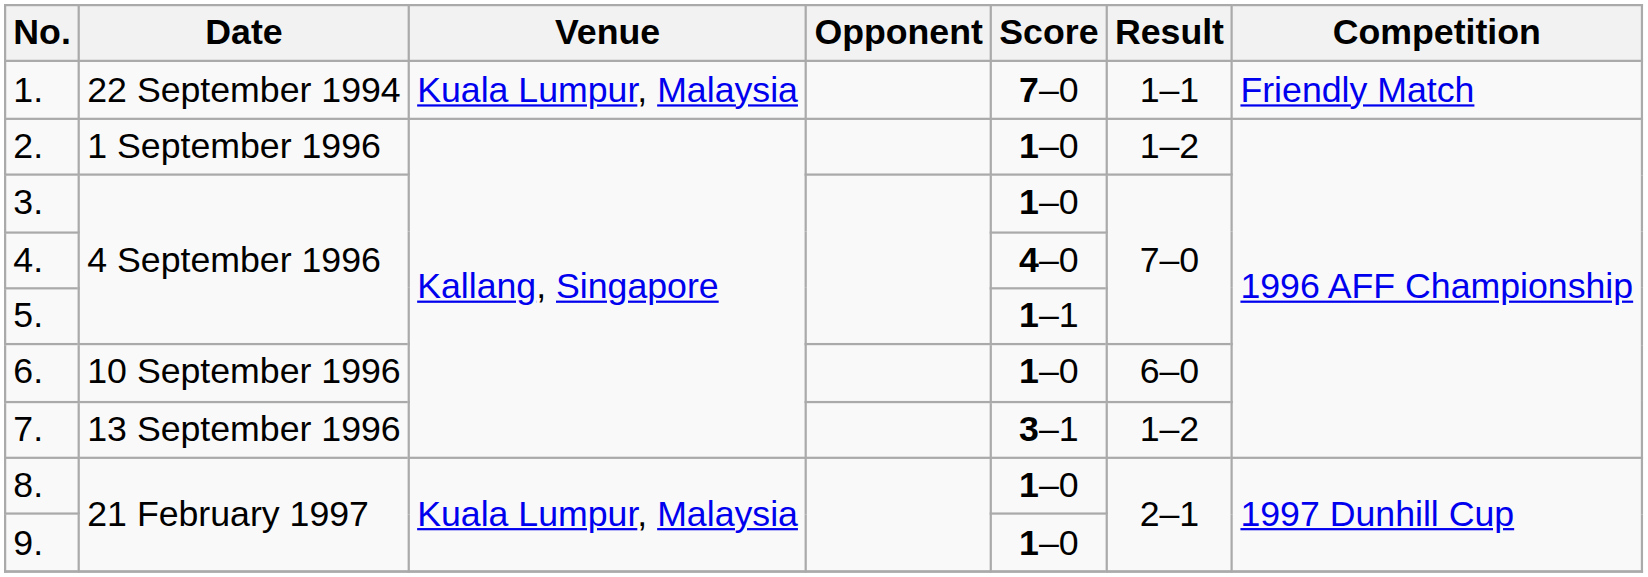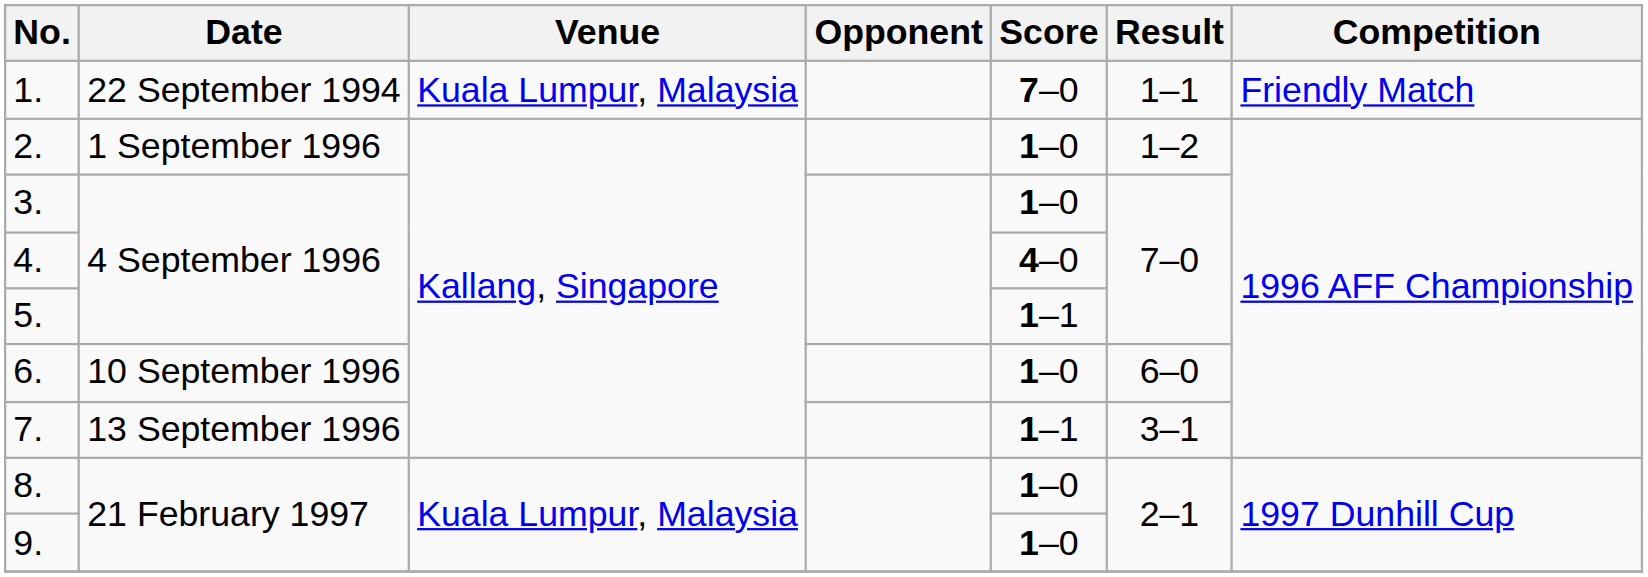 <table class="wikitable">
 <tr>
 <th>No.</th>
 <th>Date</th>
 <th>Venue</th>
 <th>Opponent</th>
 <th>Score</th>
 <th>Result</th>
 <th>Competition</th>
 </tr>
 <tr>
 <td>1.</td>
 <td>22 September 1994</td>
 <td><a href='#'>Kuala Lumpur</a>, <a href='#'>Malaysia</a></td>
 <td></td>
 <td align=center><strong>7</strong>–0</td>
 <td align=center>1–1</td>
 <td><a href='#'>Friendly Match</a></td>
 </tr>
 <tr>
 <td>2.</td>
 <td>1 September 1996</td>
 <td rowspan=6><a href='#'>Kallang</a>, <a href='#'>Singapore</a></td>
 <td></td>
 <td align=center><strong>1</strong>–0</td>
 <td align=center>1–2</td>
 <td rowspan=6><a href='#'>1996 AFF Championship</a></td>
 </tr>
 <tr>
 <td>3.</td>
 <td rowspan=3>4 September 1996</td>
 <td rowspan=3></td>
 <td align=center><strong>1</strong>–0</td>
 <td rowspan=3 align=center>7–0</td>
 </tr>
 <tr>
 <td>4.</td>
 <td align=center><strong>4</strong>–0</td>
 </tr>
 <tr>
 <td>5.</td>
 <td align=center><strong>1</strong>–1</td>
 </tr>
 <tr>
 <td>6.</td>
 <td>10 September 1996</td>
 <td></td>
 <td align=center><strong>1</strong>–0</td>
 <td align=center>6–0</td>
 </tr>
 <tr>
 <td>7.</td>
 <td>13 September 1996</td>
 <td></td>
-<td align=center><strong>3</strong>–1</td>
-<td align=center>1–2</td>
+<td align=center><strong>1</strong>–1</td>
+<td align=center>3–1</td>
 </tr>
 <tr>
 <td>8.</td>
 <td rowspan=2>21 February 1997</td>
 <td rowspan=2><a href='#'>Kuala Lumpur</a>, <a href='#'>Malaysia</a></td>
 <td rowspan=2></td>
 <td align=center><strong>1</strong>–0</td>
 <td rowspan=2 align=center>2–1</td>
 <td rowspan=2><a href='#'>1997 Dunhill Cup</a></td>
 </tr>
 <tr>
 <td>9.</td>
 <td align=center><strong>1</strong>–0</td>
 </tr>
 <tr>
 </tr>
 </table>
